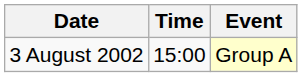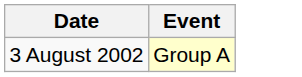 <table class = "wikitable" style="text-align:center;">
 <tr>
 <th>Date</th>
-<th>Time</th>
 <th>Event</th>
 </tr>
 <tr>
 <td>3 August 2002</td>
-<td>15:00</td>
 <td bgcolor=ffffcc>Group A</td>
 </tr>
 </table>
